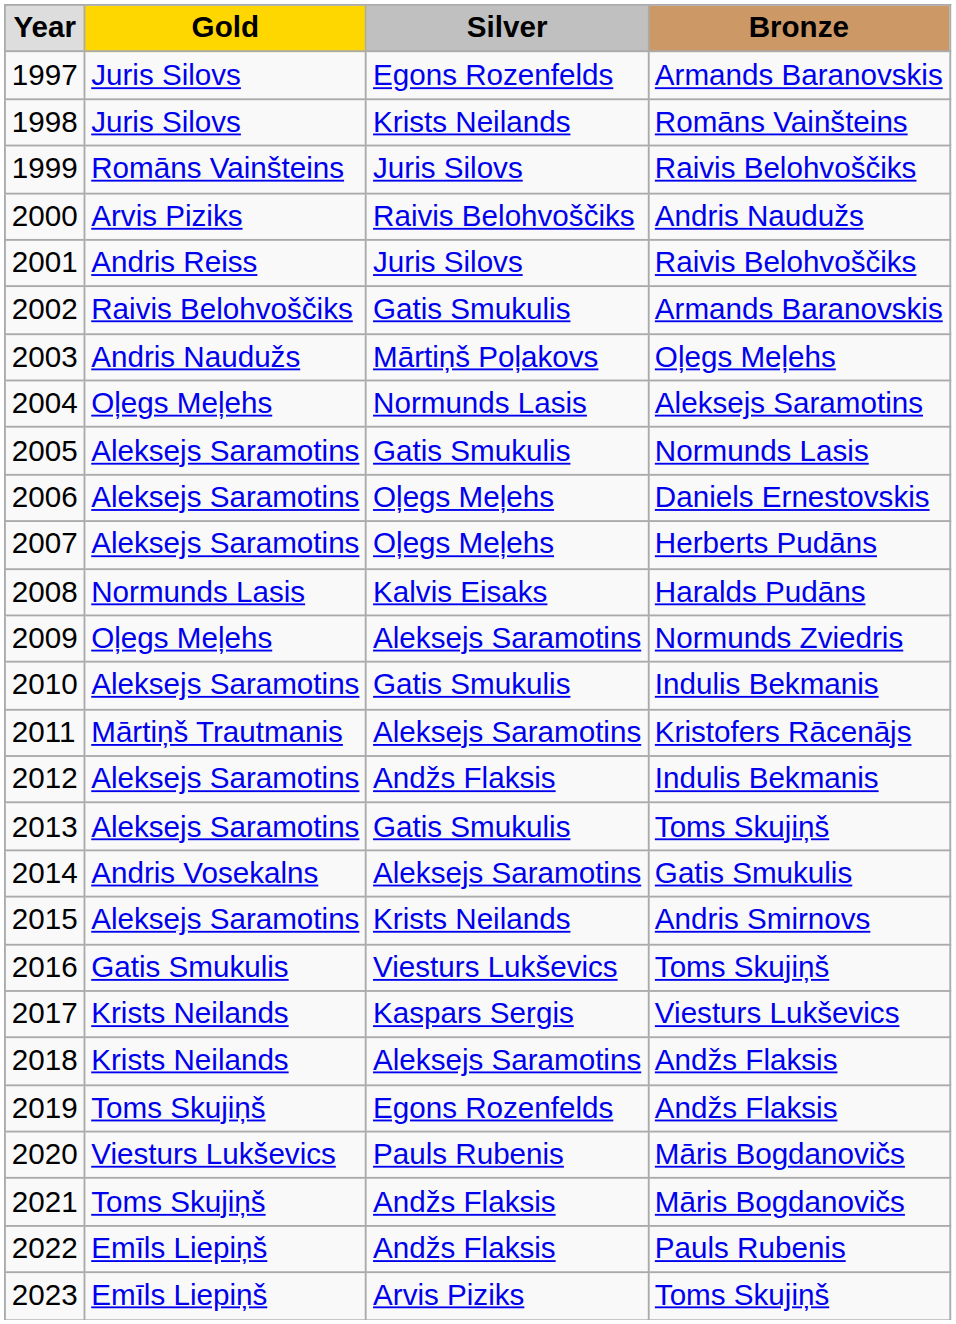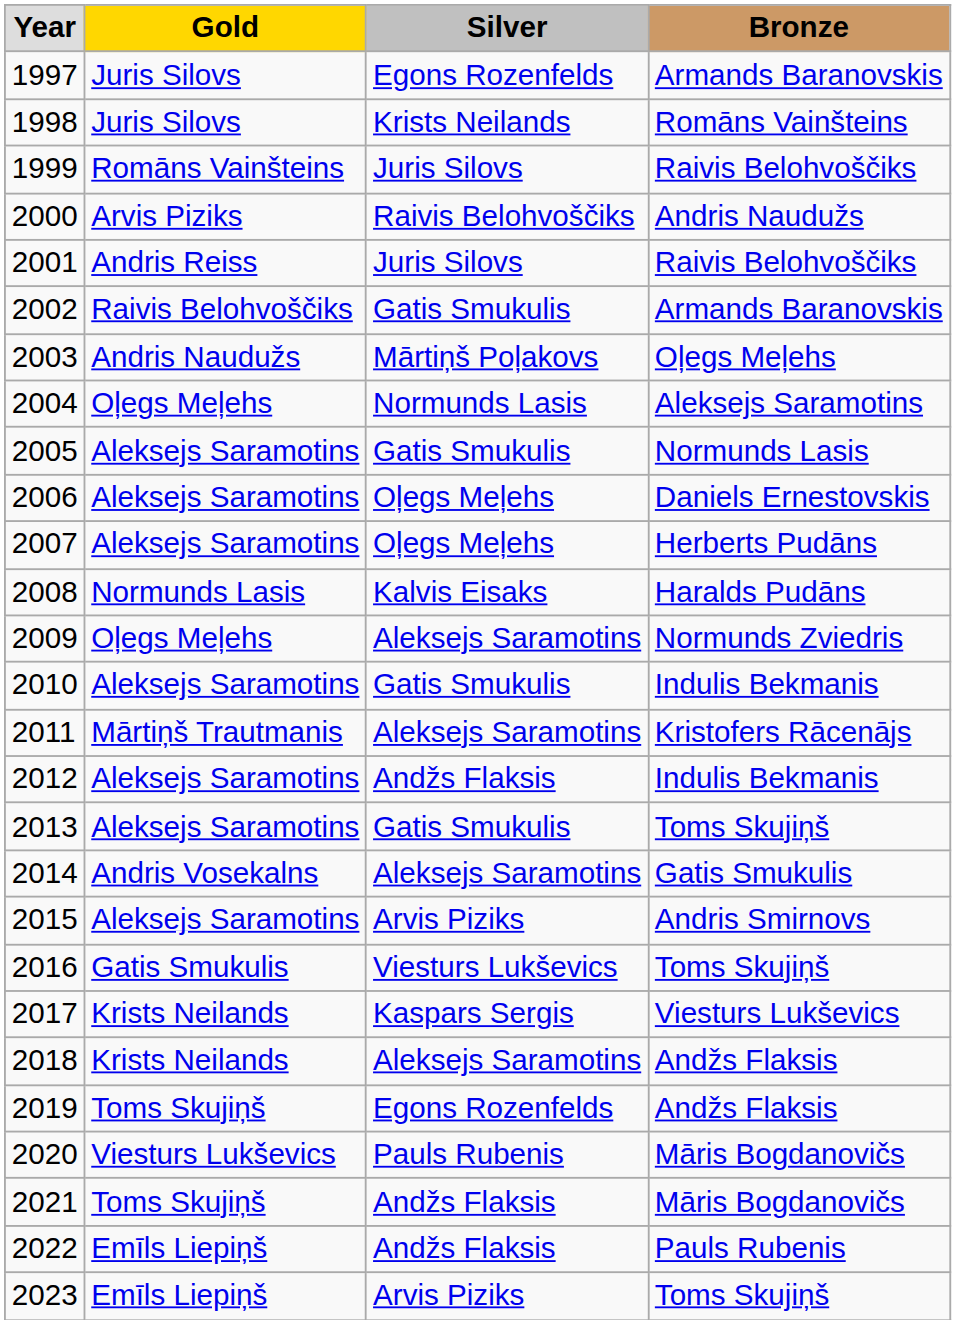 <table class="wikitable" style="text-align:left;">
 <tr>
 <td style="background:#DDDDDD; font-weight:bold; text-align:center;">Year</td>
 <td style="background:gold; font-weight:bold; text-align:center;">Gold</td>
 <td style="background:silver; font-weight:bold; text-align:center;">Silver</td>
 <td style="background:#cc9966; font-weight:bold; text-align:center;">Bronze</td>
 </tr>
 <tr>
 <td>1997</td>
 <td><a href='#'>Juris Silovs</a></td>
 <td><a href='#'>Egons Rozenfelds</a></td>
 <td><a href='#'>Armands Baranovskis</a></td>
 </tr>
 <tr>
 <td>1998</td>
 <td><a href='#'>Juris Silovs</a></td>
 <td><a href='#'>Krists Neilands</a></td>
 <td><a href='#'>Romāns Vainšteins</a></td>
 </tr>
 <tr>
 <td>1999</td>
 <td><a href='#'>Romāns Vainšteins</a></td>
 <td><a href='#'>Juris Silovs</a></td>
 <td><a href='#'>Raivis Belohvoščiks</a></td>
 </tr>
 <tr>
 <td>2000</td>
 <td><a href='#'>Arvis Piziks</a></td>
 <td><a href='#'>Raivis Belohvoščiks</a></td>
 <td><a href='#'>Andris Naudužs</a></td>
 </tr>
 <tr>
 <td>2001</td>
 <td><a href='#'>Andris Reiss</a></td>
 <td><a href='#'>Juris Silovs</a></td>
 <td><a href='#'>Raivis Belohvoščiks</a></td>
 </tr>
 <tr>
 <td>2002</td>
 <td><a href='#'>Raivis Belohvoščiks</a></td>
 <td><a href='#'>Gatis Smukulis</a></td>
 <td><a href='#'>Armands Baranovskis</a></td>
 </tr>
 <tr>
 <td>2003</td>
 <td><a href='#'>Andris Naudužs</a></td>
 <td><a href='#'>Mārtiņš Poļakovs</a></td>
 <td><a href='#'>Oļegs Meļehs</a></td>
 </tr>
 <tr>
 <td>2004</td>
 <td><a href='#'>Oļegs Meļehs</a></td>
 <td><a href='#'>Normunds Lasis</a></td>
 <td><a href='#'>Aleksejs Saramotins</a></td>
 </tr>
 <tr>
 <td>2005</td>
 <td><a href='#'>Aleksejs Saramotins</a></td>
 <td><a href='#'>Gatis Smukulis</a></td>
 <td><a href='#'>Normunds Lasis</a></td>
 </tr>
 <tr>
 <td>2006</td>
 <td><a href='#'>Aleksejs Saramotins</a></td>
 <td><a href='#'>Oļegs Meļehs</a></td>
 <td><a href='#'>Daniels Ernestovskis</a></td>
 </tr>
 <tr>
 <td>2007</td>
 <td><a href='#'>Aleksejs Saramotins</a></td>
 <td><a href='#'>Oļegs Meļehs</a></td>
 <td><a href='#'>Herberts Pudāns</a></td>
 </tr>
 <tr>
 <td>2008</td>
 <td><a href='#'>Normunds Lasis</a></td>
 <td><a href='#'>Kalvis Eisaks</a></td>
 <td><a href='#'>Haralds Pudāns</a></td>
 </tr>
 <tr>
 <td>2009</td>
 <td><a href='#'>Oļegs Meļehs</a></td>
 <td><a href='#'>Aleksejs Saramotins</a></td>
 <td><a href='#'>Normunds Zviedris</a></td>
 </tr>
 <tr>
 <td>2010</td>
 <td><a href='#'>Aleksejs Saramotins</a></td>
 <td><a href='#'>Gatis Smukulis</a></td>
 <td><a href='#'>Indulis Bekmanis</a></td>
 </tr>
 <tr>
 <td>2011</td>
 <td><a href='#'>Mārtiņš Trautmanis</a></td>
 <td><a href='#'>Aleksejs Saramotins</a></td>
 <td><a href='#'>Kristofers Rācenājs</a></td>
 </tr>
 <tr>
 <td>2012</td>
 <td><a href='#'>Aleksejs Saramotins</a></td>
 <td><a href='#'>Andžs Flaksis</a></td>
 <td><a href='#'>Indulis Bekmanis</a></td>
 </tr>
 <tr>
 <td>2013</td>
 <td><a href='#'>Aleksejs Saramotins</a></td>
 <td><a href='#'>Gatis Smukulis</a></td>
 <td><a href='#'>Toms Skujiņš</a></td>
 </tr>
 <tr>
 <td>2014</td>
 <td><a href='#'>Andris Vosekalns</a></td>
 <td><a href='#'>Aleksejs Saramotins</a></td>
 <td><a href='#'>Gatis Smukulis</a></td>
 </tr>
 <tr>
 <td>2015</td>
 <td><a href='#'>Aleksejs Saramotins</a></td>
-<td><a href='#'>Krists Neilands</a></td>
+<td><a href='#'>Arvis Piziks</a></td>
 <td><a href='#'>Andris Smirnovs</a></td>
 </tr>
 <tr>
 <td>2016</td>
 <td><a href='#'>Gatis Smukulis</a></td>
 <td><a href='#'>Viesturs Lukševics</a></td>
 <td><a href='#'>Toms Skujiņš</a></td>
 </tr>
 <tr>
 <td>2017</td>
 <td><a href='#'>Krists Neilands</a></td>
 <td><a href='#'>Kaspars Sergis</a></td>
 <td><a href='#'>Viesturs Lukševics</a></td>
 </tr>
 <tr>
 <td>2018</td>
 <td><a href='#'>Krists Neilands</a></td>
 <td><a href='#'>Aleksejs Saramotins</a></td>
 <td><a href='#'>Andžs Flaksis</a></td>
 </tr>
 <tr>
 <td>2019</td>
 <td><a href='#'>Toms Skujiņš</a></td>
 <td><a href='#'>Egons Rozenfelds</a></td>
 <td><a href='#'>Andžs Flaksis</a></td>
 </tr>
 <tr>
 <td>2020</td>
 <td><a href='#'>Viesturs Lukševics</a></td>
 <td><a href='#'>Pauls Rubenis</a></td>
 <td><a href='#'>Māris Bogdanovičs</a></td>
 </tr>
 <tr>
 <td>2021</td>
 <td><a href='#'>Toms Skujiņš</a></td>
 <td><a href='#'>Andžs Flaksis</a></td>
 <td><a href='#'>Māris Bogdanovičs</a></td>
 </tr>
 <tr>
 <td>2022</td>
 <td><a href='#'>Emīls Liepiņš</a></td>
 <td><a href='#'>Andžs Flaksis</a></td>
 <td><a href='#'>Pauls Rubenis</a></td>
 </tr>
 <tr>
 <td>2023</td>
 <td><a href='#'>Emīls Liepiņš</a></td>
 <td><a href='#'>Arvis Piziks</a></td>
 <td><a href='#'>Toms Skujiņš</a></td>
 </tr>
 </table>
